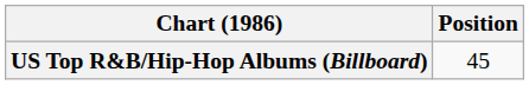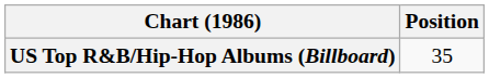 <table class="wikitable plainrowheaders" style="text-align:center">
 <tr>
 <th scope="col">Chart (1986)</th>
 <th scope="col">Position</th>
 </tr>
 <tr>
 <th scope="row">US Top R&B/Hip-Hop Albums (<em>Billboard</em>)</th>
-<td>45</td>
+<td>35</td>
 </tr>
 </table>
